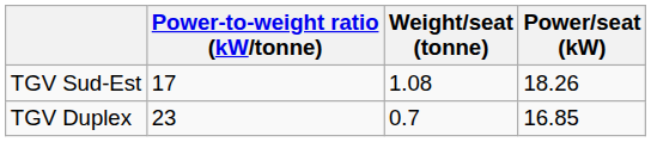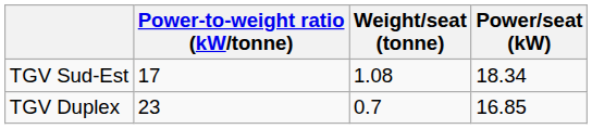 <table class="wikitable">
 <tr>
 <th></th>
 <th><a href='#'>Power-to-weight ratio</a><br>(<a href='#'>kW</a>/tonne)</th>
 <th>Weight/seat<br>(tonne)</th>
 <th>Power/seat<br>(kW)</th>
 </tr>
 <tr>
 <td>TGV Sud-Est</td>
 <td>17</td>
 <td>1.08</td>
-<td>18.26</td>
+<td>18.34</td>
 </tr>
 <tr>
 <td>TGV Duplex</td>
 <td>23</td>
 <td>0.7</td>
 <td>16.85</td>
 </tr>
 </table>
